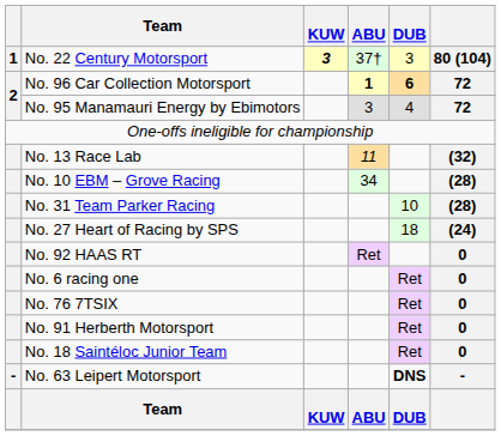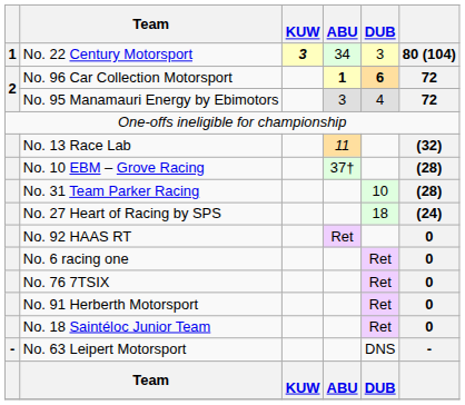 <table align=left| class="wikitable" style="font-size: 85%; text-align: center;">
 <tr valign="top">
 <th valign=middle></th>
 <th valign=middle>Team</th>
 <th><br><a href='#'>KUW</a></th>
 <th><br><a href='#'>ABU</a></th>
 <th><br><a href='#'>DUB</a></th>
 <th valign=middle>  </th>
 </tr>
 <tr>
 <th>1</th>
 <td align=left> No. 22 <a href='#'>Century Motorsport</a></td>
 <td style="background:#FFFFBF;"><strong><em>3</em></strong></td>
-<td style="background:#DFFFDF;">37†</td>
+<td style="background:#DFFFDF;">34</td>
 <td style="background:#FFFFBF;">3</td>
 <th>80 (104)</th>
 </tr>
 <tr>
 <th rowspan=2>2</th>
 <td align=left> No. 96 Car Collection Motorsport</td>
 <td></td>
 <td style="background:#FFFFBF;"><strong>1</strong></td>
 <td style="background:#FFDF9F;"><strong>6</strong></td>
 <th>72</th>
 </tr>
 <tr>
 <td align=left> No. 95 Manamauri Energy by Ebimotors</td>
 <td></td>
 <td style="background:#DFDFDF;">3</td>
 <td style="background:#DFDFDF;">4</td>
 <th>72</th>
 </tr>
 <tr>
 <td colspan=6><em>One-offs ineligible for championship</em></td>
 </tr>
 <tr>
 <th></th>
 <td align=left> No. 13 Race Lab</td>
 <td></td>
 <td style="background:#FFDF9F;"><em>11</em></td>
 <td></td>
 <th>(32)</th>
 </tr>
 <tr>
 <th></th>
 <td align=left> No. 10 <a href='#'>EBM</a> – <a href='#'>Grove Racing</a></td>
 <td></td>
-<td style="background:#DFFFDF;">34</td>
+<td style="background:#DFFFDF;">37†</td>
 <td></td>
 <th>(28)</th>
 </tr>
 <tr>
 <th></th>
 <td align=left> No. 31 <a href='#'>Team Parker Racing</a></td>
 <td></td>
 <td></td>
 <td style="background:#DFFFDF;">10</td>
 <th>(28)</th>
 </tr>
 <tr>
 <th></th>
 <td align=left> No. 27 Heart of Racing by SPS</td>
 <td></td>
 <td></td>
 <td style="background:#DFFFDF;">18</td>
 <th>(24)</th>
 </tr>
 <tr>
 <th></th>
 <td align=left> No. 92 HAAS RT</td>
 <td></td>
 <td style="background:#EFCFFF;">Ret</td>
 <td></td>
 <th>0</th>
 </tr>
 <tr>
 <th></th>
 <td align=left> No. 6 racing one</td>
 <td></td>
 <td></td>
 <td style="background:#EFCFFF;">Ret</td>
 <th>0</th>
 </tr>
 <tr>
 <th></th>
 <td align=left> No. 76 7TSIX</td>
 <td></td>
 <td></td>
 <td style="background:#EFCFFF;">Ret</td>
 <th>0</th>
 </tr>
 <tr>
 <th></th>
 <td align=left> No. 91 Herberth Motorsport</td>
 <td></td>
 <td></td>
 <td style="background:#EFCFFF;">Ret</td>
 <th>0</th>
 </tr>
 <tr>
 <th></th>
 <td align=left> No. 18 <a href='#'>Saintéloc Junior Team</a></td>
 <td></td>
 <td></td>
 <td style="background:#EFCFFF;">Ret</td>
 <th>0</th>
 </tr>
 <tr>
 <th>-</th>
 <td align=left> No. 63 Leipert Motorsport</td>
 <td></td>
 <td></td>
-<td><strong>DNS</strong></td>
+<td>DNS</td>
 <th>-</th>
 </tr>
 <tr>
 <th valign=middle></th>
 <th valign=middle>Team</th>
 <th><br><a href='#'>KUW</a></th>
 <th><br><a href='#'>ABU</a></th>
 <th><br><a href='#'>DUB</a></th>
 <th valign=middle>  </th>
 </tr>
 <tr>
 </tr>
 </table>
